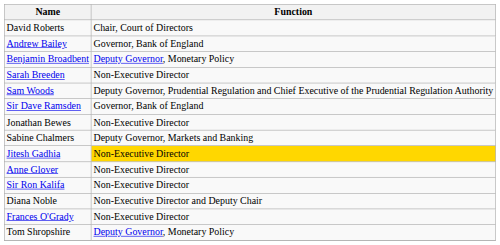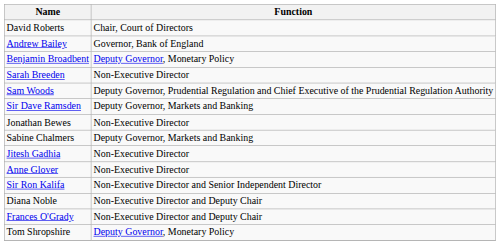 <table class="wikitable centered">
 <tr>
 <th>Name</th>
 <th !>Function</th>
 </tr>
 <tr>
 <td>David Roberts</td>
 <td>Chair, Court of Directors</td>
 </tr>
 <tr>
 <td><a href='#'>Andrew Bailey</a></td>
 <td>Governor, Bank of England</td>
 </tr>
 <tr>
 <td><a href='#'>Benjamin Broadbent</a></td>
 <td><a href='#'>Deputy Governor</a>, Monetary Policy</td>
 </tr>
 <tr>
 <td><a href='#'>Sarah Breeden</a></td>
 <td>Non-Executive Director</td>
 </tr>
 <tr>
 <td><a href='#'>Sam Woods</a></td>
 <td>Deputy Governor, Prudential Regulation and Chief Executive of the Prudential Regulation Authority</td>
 </tr>
 <tr>
 <td><a href='#'>Sir Dave Ramsden</a></td>
-<td>Governor, Bank of England</td>
+<td>Deputy Governor, Markets and Banking</td>
 </tr>
 <tr>
 <td>Jonathan Bewes</td>
 <td>Non-Executive Director</td>
 </tr>
 <tr>
 <td>Sabine Chalmers</td>
 <td>Deputy Governor, Markets and Banking</td>
 </tr>
 <tr>
 <td><a href='#'>Jitesh Gadhia</a></td>
-<td style="background: gold;">Non-Executive Director</td>
+<td>Non-Executive Director</td>
 </tr>
 <tr>
 <td><a href='#'>Anne Glover</a></td>
 <td>Non-Executive Director</td>
 </tr>
 <tr>
 <td><a href='#'>Sir Ron Kalifa</a></td>
-<td>Non-Executive Director</td>
+<td>Non-Executive Director and Senior Independent Director</td>
 </tr>
 <tr>
 <td>Diana Noble</td>
 <td>Non-Executive Director and Deputy Chair</td>
 </tr>
 <tr>
 <td><a href='#'>Frances O'Grady</a></td>
-<td>Non-Executive Director</td>
+<td>Non-Executive Director and Deputy Chair</td>
 </tr>
 <tr>
 <td>Tom Shropshire</td>
 <td><a href='#'>Deputy Governor</a>, Monetary Policy</td>
 </tr>
 <tr>
 </tr>
 </table>
